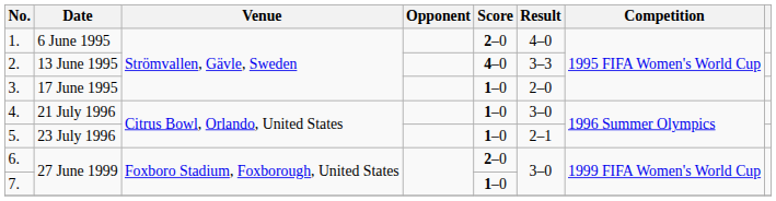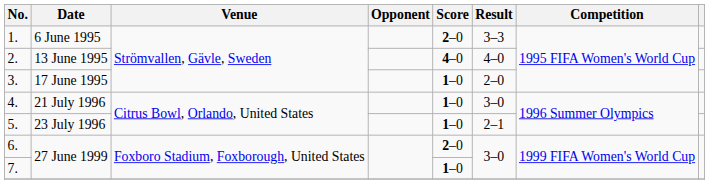 <table class="wikitable">
 <tr>
 <th>No.</th>
 <th>Date</th>
 <th>Venue</th>
 <th>Opponent</th>
 <th>Score</th>
 <th>Result</th>
 <th>Competition</th>
 <th scope="col" class="unsortable"></th>
 </tr>
 <tr>
 <td>1.</td>
 <td>6 June 1995</td>
 <td rowspan=3><a href='#'>Strömvallen</a>, <a href='#'>Gävle</a>, <a href='#'>Sweden</a></td>
 <td></td>
 <td align=center><strong>2</strong>–0</td>
-<td align=center>4–0</td>
+<td align=center>3–3</td>
 <td rowspan=3><a href='#'>1995 FIFA Women's World Cup</a></td>
 <td></td>
 </tr>
 <tr>
 <td>2.</td>
 <td>13 June 1995</td>
 <td></td>
 <td align=center><strong>4</strong>–0</td>
-<td align=center>3–3</td>
+<td align=center>4–0</td>
 <td></td>
 </tr>
 <tr>
 <td>3.</td>
 <td>17 June 1995</td>
 <td></td>
 <td align=center><strong>1</strong>–0</td>
 <td align=center>2–0</td>
 <td></td>
 </tr>
 <tr>
 <td>4.</td>
 <td>21 July 1996</td>
 <td rowspan=2><a href='#'>Citrus Bowl</a>, <a href='#'>Orlando</a>, United States</td>
 <td></td>
 <td align=center><strong>1</strong>–0</td>
 <td align=center>3–0</td>
 <td rowspan=2><a href='#'>1996 Summer Olympics</a></td>
 <td></td>
 </tr>
 <tr>
 <td>5.</td>
 <td>23 July 1996</td>
 <td></td>
 <td align=center><strong>1</strong>–0</td>
 <td align=center>2–1</td>
 <td></td>
 </tr>
 <tr>
 <td>6.</td>
 <td rowspan=2>27 June 1999</td>
 <td rowspan=2><a href='#'>Foxboro Stadium</a>, <a href='#'>Foxborough</a>, United States</td>
 <td rowspan=2></td>
 <td align=center><strong>2</strong>–0</td>
 <td rowspan=2 align=center>3–0</td>
 <td rowspan=2><a href='#'>1999 FIFA Women's World Cup</a></td>
 <td rowspan=2></td>
 </tr>
 <tr>
 <td>7.</td>
 <td align=center><strong>1</strong>–0</td>
 </tr>
 <tr>
 </tr>
 </table>
